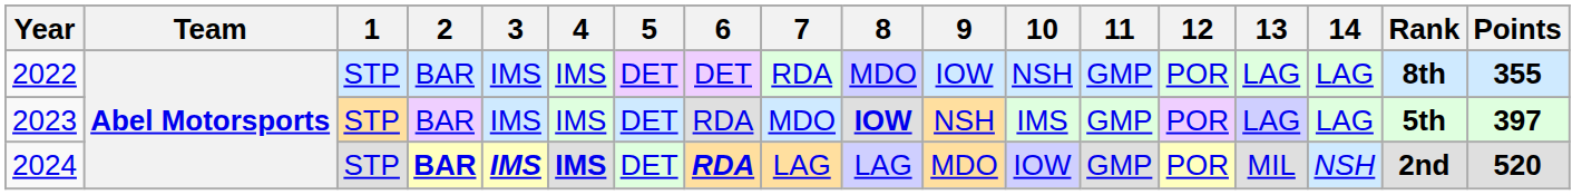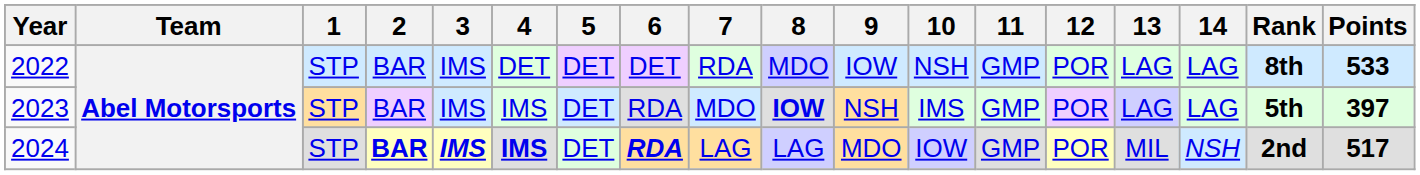 <table class="wikitable" style="text-align:center; font-size:85%">
 <tr>
 <th>Year</th>
 <th>Team</th>
 <th>1</th>
 <th>2</th>
 <th>3</th>
 <th>4</th>
 <th>5</th>
 <th>6</th>
 <th>7</th>
 <th>8</th>
 <th>9</th>
 <th>10</th>
 <th>11</th>
 <th>12</th>
 <th>13</th>
 <th>14</th>
 <th>Rank</th>
 <th>Points</th>
 </tr>
 <tr>
 <td><a href='#'>2022</a></td>
 <th rowspan=3 nowrap><a href='#'>Abel Motorsports</a></th>
 <td style="background:#CFEAFF;"><a href='#'>STP</a><br></td>
 <td style="background:#CFEAFF;"><a href='#'>BAR</a><br></td>
 <td style="background:#CFEAFF;"><a href='#'>IMS</a><br></td>
-<td style="background:#DFFFDF;"><a href='#'>IMS</a><br></td>
+<td style="background:#dfffdf;"><a href='#'>DET</a><br></td>
 <td style="background:#EFCFFF;"><a href='#'>DET</a><br></td>
 <td style="background:#EFCFFF;"><a href='#'>DET</a><br></td>
 <td style="background:#DFFFDF;"><a href='#'>RDA</a><br></td>
 <td style="background:#CFCFFF;"><a href='#'>MDO</a><br></td>
 <td style="background:#CFEAFF;"><a href='#'>IOW</a><br></td>
 <td style="background:#CFEAFF;"><a href='#'>NSH</a><br></td>
 <td style="background:#CFEAFF;"><a href='#'>GMP</a><br></td>
 <td style="background:#DFFFDF;"><a href='#'>POR</a><br></td>
 <td style="background:#DFFFDF;"><a href='#'>LAG</a><br></td>
 <td style="background:#DFFFDF;"><a href='#'>LAG</a><br></td>
 <th style="background:#CFEAFF;">8th</th>
-<th style="background:#CFEAFF;">355</th>
+<th style="background:#CFEAFF;">533</th>
 </tr>
 <tr>
 <td><a href='#'>2023</a></td>
 <td style="background:#FFDF9F;"><a href='#'>STP</a><br></td>
 <td style="background:#EFCFFF;"><a href='#'>BAR</a><br></td>
 <td style="background:#cfeaff;"><a href='#'>IMS</a><br></td>
 <td style="background:#DFFFDF;"><a href='#'>IMS</a><br></td>
 <td style="background:#cfeaff;"><a href='#'>DET</a><br></td>
 <td style="background:#dfdfdf;"><a href='#'>RDA</a><br></td>
 <td style="background:#cfeaff;"><a href='#'>MDO</a><br></td>
 <td style="background:#DFDFDF;"><strong><a href='#'>IOW</a></strong><br></td>
 <td style="background:#FFDF9F;"><a href='#'>NSH</a><br></td>
 <td style="background:#DFFFDF;"><a href='#'>IMS</a><br></td>
 <td style="background:#DFFFDF;"><a href='#'>GMP</a><br></td>
 <td style="background:#EFCFFF;"><a href='#'>POR</a><br></td>
 <td style="background:#CFCFFF;"><a href='#'>LAG</a><br></td>
 <td style="background:#DFFFDF;"><a href='#'>LAG</a><br></td>
 <th style="background:#DFFFDF;">5th</th>
 <th style="background:#DFFFDF;">397</th>
 </tr>
 <tr>
 <td><a href='#'>2024</a></td>
 <td style="background:#DFDFDF;"><a href='#'>STP</a><br></td>
 <td style="background:#FFFFBF;"><strong><a href='#'>BAR</a></strong><br></td>
 <td style="background:#FFFFBF;"><strong><em><a href='#'>IMS</a></em></strong><br></td>
 <td style="background:#DFDFDF;"><strong><a href='#'>IMS</a></strong><br></td>
 <td style="background:#DFFFDF;"><a href='#'>DET</a><br></td>
 <td style="background:#FFDF9F;"><strong><em><a href='#'>RDA</a></em><br></strong></td>
 <td style="background:#FFDF9F;"><a href='#'>LAG</a><br></td>
 <td style="background:#CFCFFF;"><a href='#'>LAG</a><br></td>
 <td style="background:#FFDF9F;"><a href='#'>MDO</a><br></td>
 <td style="background:#CFCFFF;"><a href='#'>IOW</a><br></td>
 <td style="background:#DFDFDF;"><a href='#'>GMP</a><br></td>
 <td style="background:#FFFFBF;"><a href='#'>POR</a><br></td>
 <td style="background:#DFDFDF;"><a href='#'>MIL</a><br></td>
 <td style="background:#CFEAFF;"><em><a href='#'>NSH</a></em><br></td>
 <th style="background:#DFDFDF;">2nd</th>
-<th style="background:#DFDFDF;">520</th>
+<th style="background:#DFDFDF;">517</th>
 </tr>
 </table>
